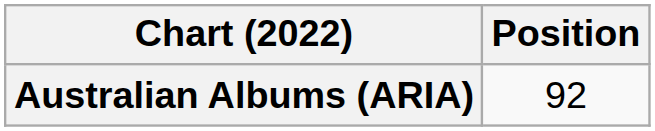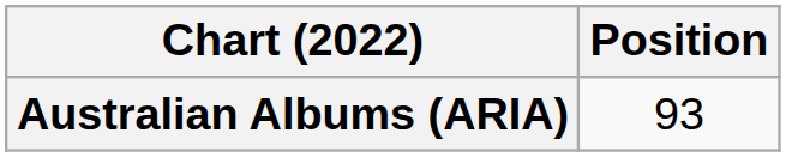 <table class="wikitable plainrowheaders" style="text-align:center">
 <tr>
 <th scope="col">Chart (2022)</th>
 <th scope="col">Position</th>
 </tr>
 <tr>
 <th scope="row">Australian Albums (ARIA)</th>
-<td>92</td>
+<td>93</td>
 </tr>
 </table>
